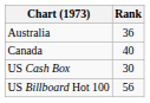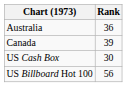 <table class="wikitable sortable">
 <tr>
 <th>Chart (1973)</th>
 <th>Rank</th>
 </tr>
 <tr>
 <td>Australia</td>
 <td style="text-align:center;">36</td>
 </tr>
 <tr>
 <td>Canada</td>
-<td style="text-align:center;">40</td>
+<td style="text-align:center;">39</td>
 </tr>
 <tr>
 <td>US <em>Cash Box</em></td>
 <td style="text-align:center;">30</td>
 </tr>
 <tr>
 <td>US <em>Billboard</em> Hot 100</td>
 <td style="text-align:center;">56</td>
 </tr>
 </table>
